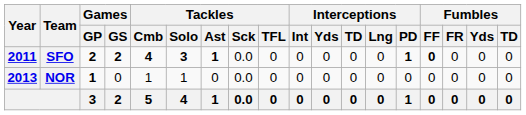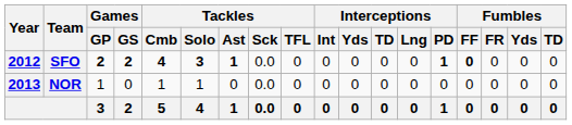 <table class="wikitable" style="text-align:center">
 <tr>
 <th rowspan="2">Year</th>
 <th rowspan="2">Team</th>
 <th colspan="2">Games</th>
 <th colspan="5">Tackles</th>
 <th colspan="5">Interceptions</th>
 <th colspan="4">Fumbles</th>
 </tr>
 <tr>
 <th>GP</th>
 <th>GS</th>
 <th>Cmb</th>
 <th>Solo</th>
 <th>Ast</th>
 <th>Sck</th>
 <th>TFL</th>
 <th>Int</th>
 <th>Yds</th>
 <th>TD</th>
 <th>Lng</th>
 <th>PD</th>
 <th>FF</th>
 <th>FR</th>
 <th>Yds</th>
 <th>TD</th>
 </tr>
 <tr>
-<th><a href='#'>2011</a></th>
+<th><a href='#'>2012</a></th>
 <th><a href='#'>SFO</a></th>
 <td><strong>2</strong></td>
 <td><strong>2</strong></td>
 <td><strong>4</strong></td>
 <td><strong>3</strong></td>
 <td><strong>1</strong></td>
 <td>0.0</td>
 <td>0</td>
 <td>0</td>
 <td>0</td>
 <td>0</td>
 <td>0</td>
 <td><strong>1</strong></td>
 <td><strong>0</strong></td>
 <td>0</td>
 <td>0</td>
 <td>0</td>
 </tr>
 <tr>
 <th><a href='#'>2013</a></th>
 <th><a href='#'>NOR</a></th>
-<td><strong>1</strong></td>
+<td>1</td>
 <td>0</td>
 <td>1</td>
 <td>1</td>
 <td>0</td>
 <td>0.0</td>
 <td>0</td>
 <td>0</td>
 <td>0</td>
 <td>0</td>
 <td>0</td>
 <td>0</td>
 <td>0</td>
 <td>0</td>
 <td>0</td>
 <td>0</td>
 </tr>
 <tr>
 <th colspan="2"></th>
 <th>3</th>
 <th>2</th>
 <th>5</th>
 <th>4</th>
 <th>1</th>
 <th>0.0</th>
 <th>0</th>
 <th>0</th>
 <th>0</th>
 <th>0</th>
 <th>0</th>
 <th>1</th>
 <th>0</th>
 <th>0</th>
 <th>0</th>
 <th>0</th>
 </tr>
 </table>
